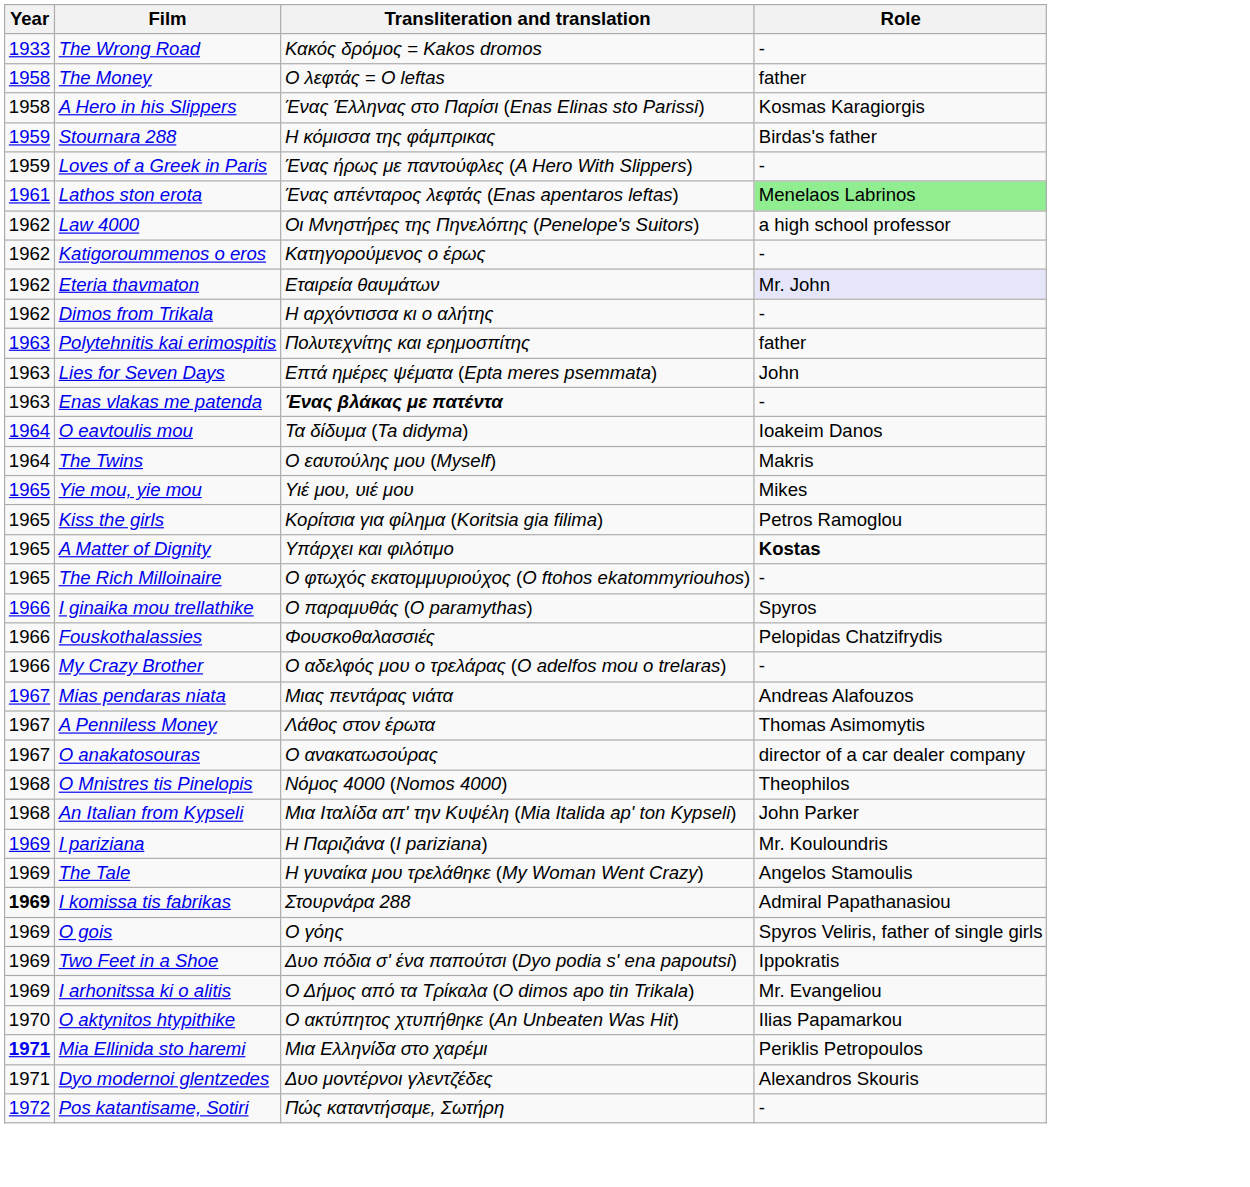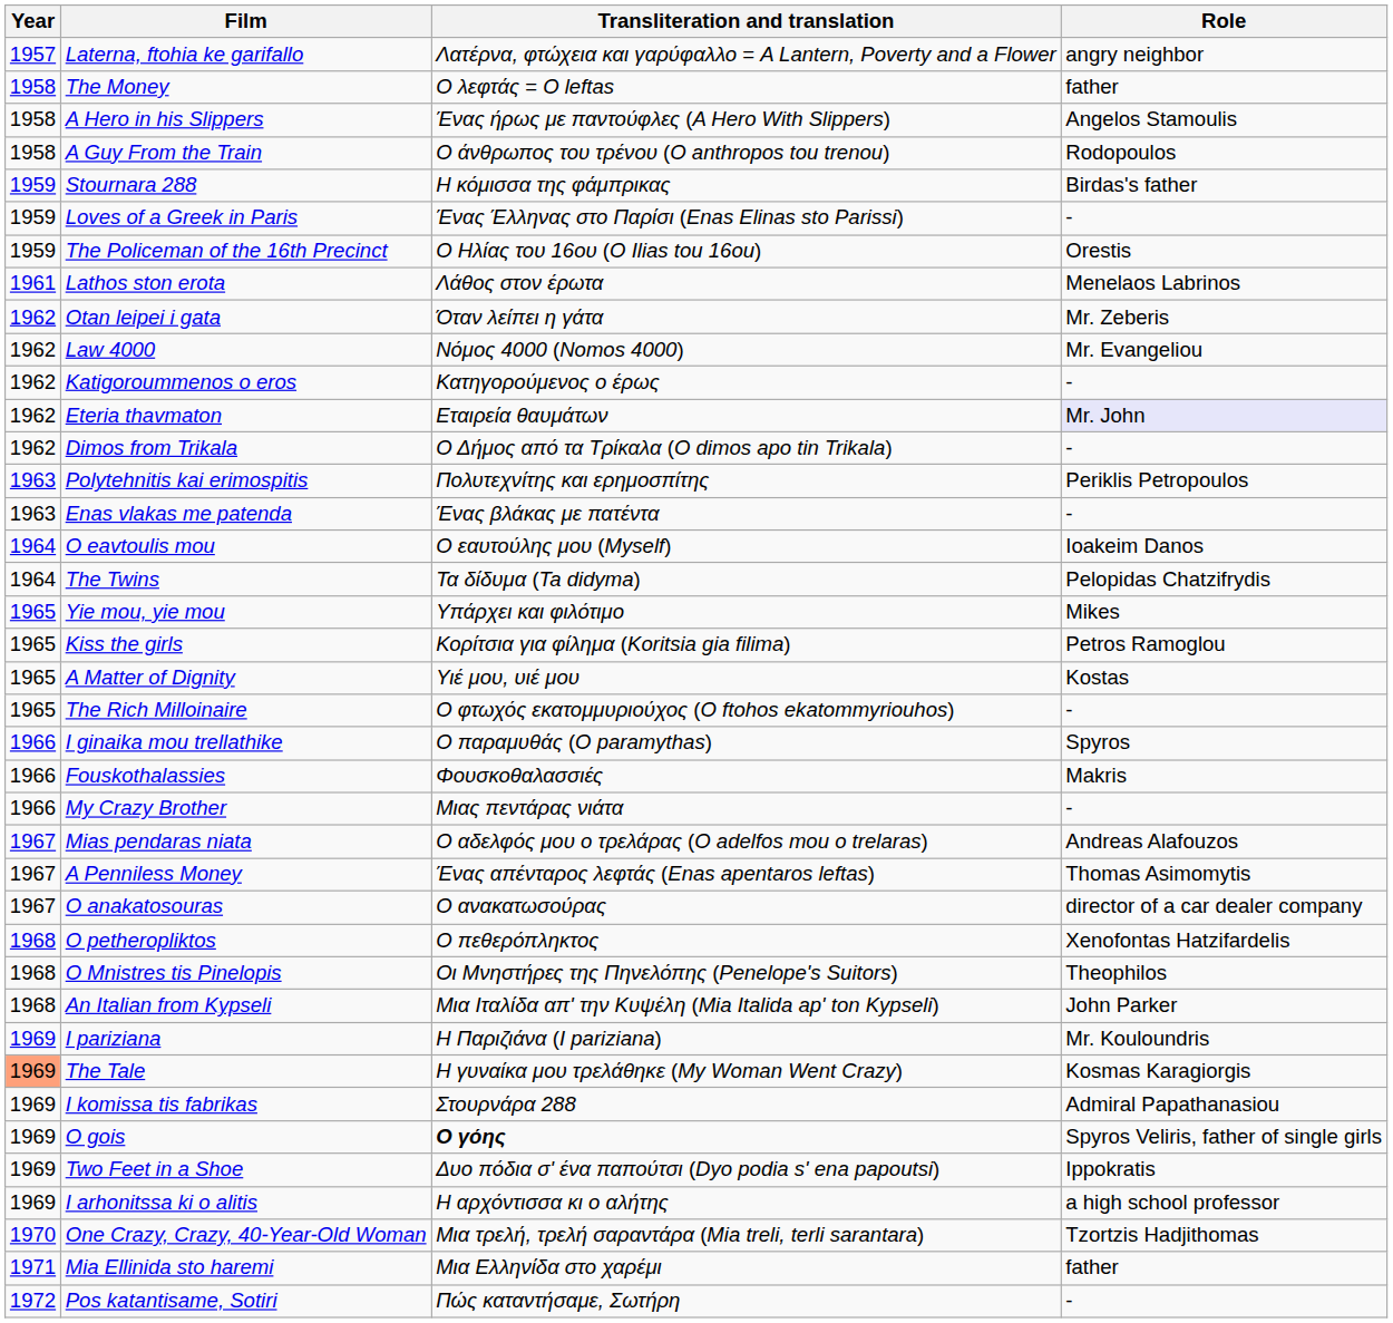 <table class="wikitable">
 <tr>
 <th>Year</th>
 <th>Film</th>
 <th>Transliteration and translation</th>
 <th>Role</th>
 </tr>
 <tr>
-<td><a href='#'>1933</a></td>
-<td><em><a href='#'>The Wrong Road</a></em></td>
-<td><em>Κακός δρόμος</em> = <em>Kakos dromos</em></td>
-<td>-</td>
+<td><a href='#'>1957</a></td>
+<td><em><a href='#'>Laterna, ftohia ke garifallo</a></em></td>
+<td><em>Λατέρνα, φτώχεια και γαρύφαλλο</em> = <em>A Lantern, Poverty and a Flower</em></td>
+<td>angry neighbor</td>
 </tr>
 <tr>
 <td><a href='#'>1958</a></td>
 <td><em><a href='#'>The Money</a></em></td>
 <td><em>Ο λεφτάς</em> = <em>O leftas</em></td>
 <td>father</td>
 </tr>
 <tr>
 <td>1958</td>
 <td><em><a href='#'>A Hero in his Slippers</a></em></td>
-<td><em>Ένας Έλληνας στο Παρίσι</em> (<em>Enas Elinas sto Parissi</em>)</td>
-<td>Kosmas Karagiorgis</td>
+<td><em>Ένας ήρως με παντούφλες</em> (<em>A Hero With Slippers</em>)</td>
+<td>Angelos Stamoulis</td>
+</tr>
+<tr>
+<td>1958</td>
+<td><em><a href='#'>A Guy From the Train</a></em></td>
+<td><em>Ο άνθρωπος του τρένου</em> (<em>O anthropos tou trenou</em>)</td>
+<td>Rodopoulos</td>
 </tr>
 <tr>
 <td><a href='#'>1959</a></td>
 <td><em><a href='#'>Stournara 288</a></em></td>
 <td><em>Η κόμισσα της φάμπρικας</em></td>
 <td>Birdas's father</td>
 </tr>
 <tr>
 <td>1959</td>
 <td><em><a href='#'>Loves of a Greek in Paris</a></em></td>
-<td><em>Ένας ήρως με παντούφλες</em> (<em>A Hero With Slippers</em>)</td>
+<td><em>Ένας Έλληνας στο Παρίσι</em> (<em>Enas Elinas sto Parissi</em>)</td>
 <td>-</td>
+</tr>
+<tr>
+<td>1959</td>
+<td><em><a href='#'>The Policeman of the 16th Precinct</a></em></td>
+<td><em>Ο Ηλίας του 16ου</em> (<em>O Ilias tou 16ou</em>)</td>
+<td>Orestis</td>
 </tr>
 <tr>
 <td><a href='#'>1961</a></td>
 <td><em><a href='#'>Lathos ston erota</a></em></td>
-<td><em>Ένας απένταρος λεφτάς</em> (<em>Enas apentaros leftas</em>)</td>
-<td style="background: lightgreen;">Menelaos Labrinos</td>
+<td><em>Λάθος στον έρωτα</em></td>
+<td>Menelaos Labrinos</td>
+</tr>
+<tr>
+<td><a href='#'>1962</a></td>
+<td><em><a href='#'>Otan leipei i gata</a></em></td>
+<td><em>Όταν λείπει η γάτα</em></td>
+<td>Mr. Zeberis</td>
 </tr>
 <tr>
 <td>1962</td>
 <td><em><a href='#'>Law 4000</a></em></td>
-<td><em>Οι Μνηστήρες της Πηνελόπης</em> (<em>Penelope's Suitors</em>)</td>
-<td>a high school professor</td>
+<td><em>Nόμος 4000</em> (<em>Nomos 4000</em>)</td>
+<td>Mr. Evangeliou</td>
 </tr>
 <tr>
 <td>1962</td>
 <td><em><a href='#'>Katigoroummenos o eros</a></em></td>
 <td><em>Κατηγορούμενος ο έρως</em></td>
 <td>-</td>
 </tr>
 <tr>
 <td>1962</td>
 <td><em><a href='#'>Eteria thavmaton</a></em></td>
 <td><em>Εταιρεία θαυμάτων</em></td>
 <td style="background: lavender;">Mr. John</td>
 </tr>
 <tr>
 <td>1962</td>
 <td><em><a href='#'>Dimos from Trikala</a></em></td>
-<td><em>Η αρχόντισσα κι ο αλήτης</em></td>
+<td><em>Ο Δήμος από τα Τρίκαλα</em> (<em>O dimos apo tin Trikala</em>)</td>
 <td>-</td>
 </tr>
 <tr>
 <td><a href='#'>1963</a></td>
 <td><em><a href='#'>Polytehnitis kai erimospitis</a></em></td>
 <td><em>Πολυτεχνίτης και ερημοσπίτης</em></td>
-<td>father</td>
-</tr>
-<tr>
-<td>1963</td>
-<td><em><a href='#'>Lies for Seven Days</a></em></td>
-<td><em>Επτά ημέρες ψέματα</em> (<em>Epta meres psemmata</em>)</td>
-<td>John</td>
+<td>Periklis Petropoulos</td>
 </tr>
 <tr>
 <td>1963</td>
 <td><em><a href='#'>Enas vlakas me patenda</a></em></td>
-<td><strong><em>Ένας βλάκας με πατέντα</em></strong></td>
+<td><em>Ένας βλάκας με πατέντα</em></td>
 <td>-</td>
 </tr>
 <tr>
 <td><a href='#'>1964</a></td>
 <td><em><a href='#'>O eavtoulis mou</a></em></td>
-<td><em>Τα δίδυμα</em> (<em>Ta didyma</em>)</td>
+<td><em>Ο εαυτούλης μου</em> (<em>Myself</em>)</td>
 <td>Ioakeim Danos</td>
 </tr>
 <tr>
 <td>1964</td>
 <td><em><a href='#'>The Twins</a></em></td>
-<td><em>Ο εαυτούλης μου</em> (<em>Myself</em>)</td>
-<td>Makris</td>
+<td><em>Τα δίδυμα</em> (<em>Ta didyma</em>)</td>
+<td>Pelopidas Chatzifrydis</td>
 </tr>
 <tr>
 <td><a href='#'>1965</a></td>
 <td><em><a href='#'>Yie mou, yie mou</a></em></td>
-<td><em>Υιέ μου, υιέ μου</em></td>
+<td><em>Υπάρχει και φιλότιμο</em></td>
 <td>Mikes</td>
 </tr>
 <tr>
 <td>1965</td>
 <td><em><a href='#'>Kiss the girls</a></em></td>
 <td><em>Κορίτσια για φίλημα</em> (<em>Koritsia gia filima</em>)</td>
 <td>Petros Ramoglou</td>
 </tr>
 <tr>
 <td>1965</td>
 <td><em><a href='#'>A Matter of Dignity</a></em></td>
-<td><em>Υπάρχει και φιλότιμο</em></td>
-<td><strong>Kostas</strong></td>
+<td><em>Υιέ μου, υιέ μου</em></td>
+<td>Kostas</td>
 </tr>
 <tr>
 <td>1965</td>
 <td><em><a href='#'>The Rich Milloinaire</a></em></td>
 <td><em>Ο φτωχός εκατομμυριούχος</em> (<em>O ftohos ekatommyriouhos</em>)</td>
 <td>-</td>
 </tr>
 <tr>
 <td><a href='#'>1966</a></td>
 <td><em><a href='#'>I ginaika mou trellathike</a></em></td>
 <td><em>Ο παραμυθάς</em> (<em>O paramythas</em>)</td>
 <td>Spyros</td>
 </tr>
 <tr>
 <td>1966</td>
 <td><em><a href='#'>Fouskothalassies</a></em></td>
 <td><em>Φουσκοθαλασσιές</em></td>
-<td>Pelopidas Chatzifrydis</td>
+<td>Makris</td>
 </tr>
 <tr>
 <td>1966</td>
 <td><em><a href='#'>My Crazy Brother</a></em></td>
-<td><em>Ο αδελφός μου ο τρελάρας</em> (<em>O adelfos mou o trelaras</em>)</td>
+<td><em>Μιας πεντάρας νιάτα</em></td>
 <td>-</td>
 </tr>
 <tr>
 <td><a href='#'>1967</a></td>
 <td><em><a href='#'>Mias pendaras niata</a></em></td>
-<td><em>Μιας πεντάρας νιάτα</em></td>
+<td><em>Ο αδελφός μου ο τρελάρας</em> (<em>O adelfos mou o trelaras</em>)</td>
 <td>Andreas Alafouzos</td>
 </tr>
 <tr>
 <td>1967</td>
 <td><em><a href='#'>A Penniless Money</a></em></td>
-<td><em>Λάθος στον έρωτα</em></td>
+<td><em>Ένας απένταρος λεφτάς</em> (<em>Enas apentaros leftas</em>)</td>
 <td>Thomas Asimomytis</td>
 </tr>
 <tr>
 <td>1967</td>
 <td><em><a href='#'>O anakatosouras</a></em></td>
 <td><em>Ο ανακατωσούρας</em></td>
 <td>director of a car dealer company</td>
 </tr>
 <tr>
+<td><a href='#'>1968</a></td>
+<td><em><a href='#'>O petheropliktos</a></em></td>
+<td><em>Ο πεθερόπληκτος</em></td>
+<td>Xenofontas Hatzifardelis</td>
+</tr>
+<tr>
 <td>1968</td>
 <td><em><a href='#'>O Mnistres tis Pinelopis</a></em></td>
-<td><em>Nόμος 4000</em> (<em>Nomos 4000</em>)</td>
+<td><em>Οι Μνηστήρες της Πηνελόπης</em> (<em>Penelope's Suitors</em>)</td>
 <td>Theophilos</td>
 </tr>
 <tr>
 <td>1968</td>
 <td><em><a href='#'>An Italian from Kypseli</a></em></td>
 <td><em>Μια Ιταλίδα απ' την Κυψέλη</em> (<em>Mia Italida ap' ton Kypseli</em>)</td>
 <td>John Parker</td>
 </tr>
 <tr>
 <td><a href='#'>1969</a></td>
 <td><em><a href='#'>I pariziana</a></em></td>
 <td><em>Η Παριζιάνα</em> (<em>I pariziana</em>)</td>
 <td>Mr. Kouloundris</td>
 </tr>
 <tr>
-<td>1969</td>
+<td style="background: lightsalmon;">1969</td>
 <td><em><a href='#'>The Tale</a></em></td>
 <td><em>Η γυναίκα μου τρελάθηκε</em> (<em>My Woman Went Crazy</em>)</td>
-<td>Angelos Stamoulis</td>
+<td>Kosmas Karagiorgis</td>
 </tr>
 <tr>
-<td><strong>1969</strong></td>
+<td>1969</td>
 <td><em><a href='#'>I komissa tis fabrikas</a></em></td>
 <td><em>Στουρνάρα 288</em></td>
 <td>Admiral Papathanasiou</td>
 </tr>
 <tr>
 <td>1969</td>
 <td><em><a href='#'>O gois</a></em></td>
-<td><em>Ο γόης</em></td>
+<td><strong><em>Ο γόης</em></strong></td>
 <td>Spyros Veliris, father of single girls</td>
 </tr>
 <tr>
 <td>1969</td>
 <td><em><a href='#'>Two Feet in a Shoe</a></em></td>
 <td><em>Δυο πόδια σ' ένα παπούτσι</em> (<em>Dyo podia s' ena papoutsi</em>)</td>
 <td>Ippokratis</td>
 </tr>
 <tr>
 <td>1969</td>
 <td><em><a href='#'>I arhonitssa ki o alitis</a></em></td>
-<td><em>Ο Δήμος από τα Τρίκαλα</em> (<em>O dimos apo tin Trikala</em>)</td>
-<td>Mr. Evangeliou</td>
+<td><em>Η αρχόντισσα κι ο αλήτης</em></td>
+<td>a high school professor</td>
 </tr>
 <tr>
-<td>1970</td>
-<td><em><a href='#'>O aktynitos htypithike</a></em></td>
-<td><em>Ο ακτύπητος χτυπήθηκε</em> (<em>An Unbeaten Was Hit</em>)</td>
-<td>Ilias Papamarkou</td>
+<td><a href='#'>1970</a></td>
+<td><em><a href='#'>One Crazy, Crazy, 40-Year-Old Woman</a></em></td>
+<td><em>Μια τρελή, τρελή σαραντάρα</em> (<em>Mia treli, terli sarantara</em>)</td>
+<td>Tzortzis Hadjithomas</td>
 </tr>
 <tr>
-<td><strong><a href='#'>1971</a></strong></td>
+<td><a href='#'>1971</a></td>
 <td><em><a href='#'>Mia Ellinida sto haremi</a></em></td>
 <td><em>Μια Ελληνίδα στο χαρέμι</em></td>
-<td>Periklis Petropoulos</td>
-</tr>
-<tr>
-<td>1971</td>
-<td><em><a href='#'>Dyo modernoi glentzedes</a></em></td>
-<td><em>Δυο μοντέρνοι γλεντζέδες</em></td>
-<td>Alexandros Skouris</td>
+<td>father</td>
 </tr>
 <tr>
 <td><a href='#'>1972</a></td>
 <td><em><a href='#'>Pos katantisame, Sotiri</a></em></td>
 <td><em>Πώς καταντήσαμε, Σωτήρη</em></td>
 <td>-</td>
 </tr>
 </table>
